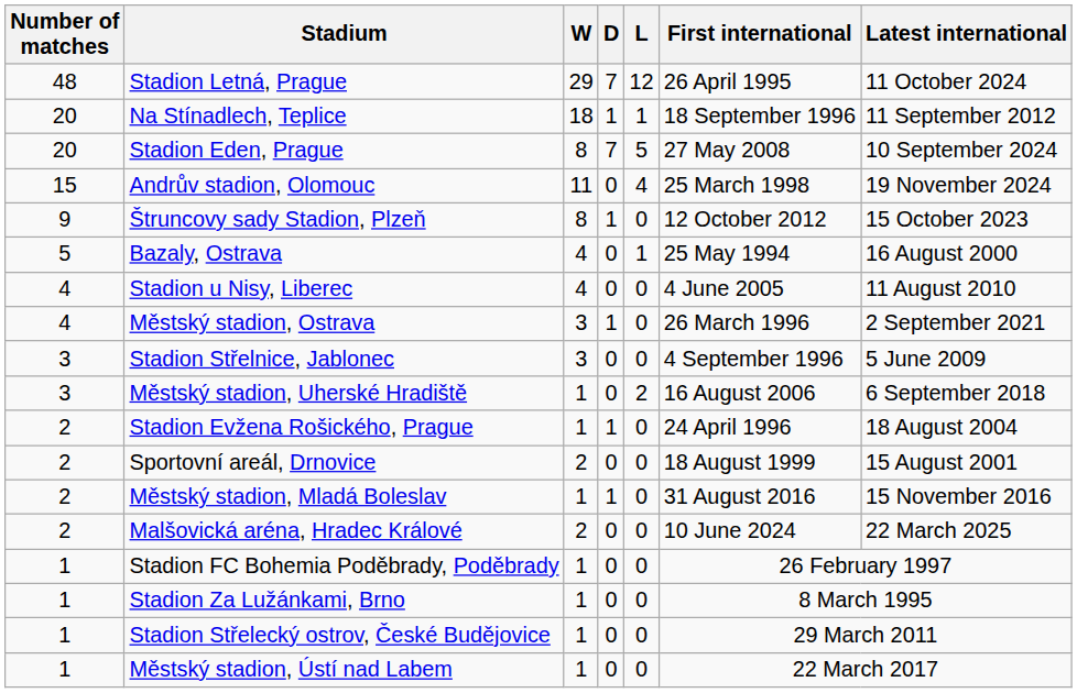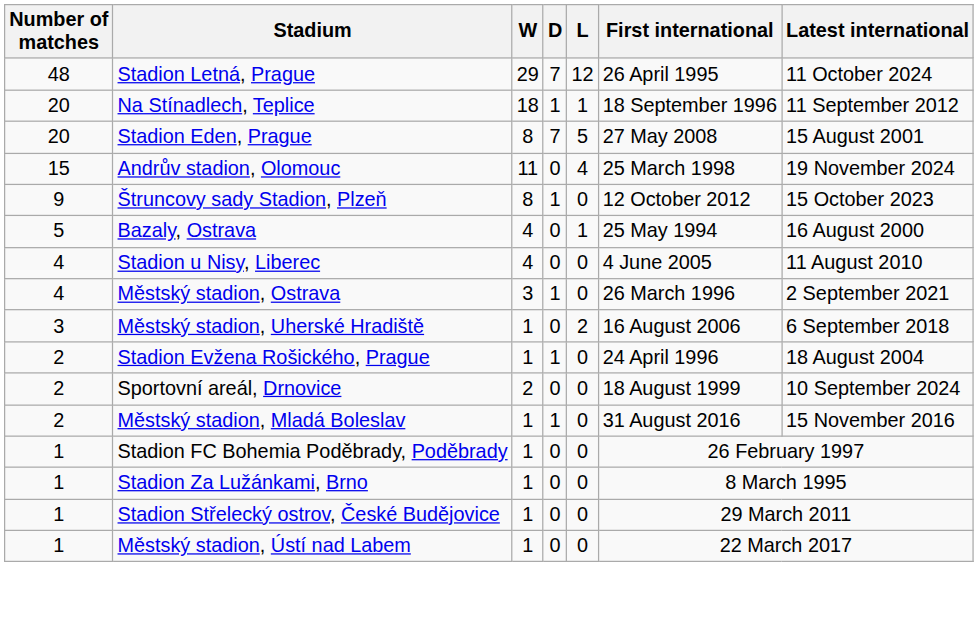 <table class="wikitable" style="text-align:left;">
 <tr>
 <th>Number of<br>matches</th>
 <th>Stadium</th>
 <th>W</th>
 <th>D</th>
 <th>L</th>
 <th>First international</th>
 <th>Latest international</th>
 </tr>
 <tr>
 <td align=center>48</td>
 <td><a href='#'>Stadion Letná</a>, <a href='#'>Prague</a></td>
 <td align=center>29</td>
 <td align=center>7</td>
 <td align=center>12</td>
 <td>26 April 1995</td>
 <td>11 October 2024</td>
 </tr>
 <tr>
 <td align=center>20</td>
 <td><a href='#'>Na Stínadlech</a>, <a href='#'>Teplice</a></td>
 <td align=center>18</td>
 <td align=center>1</td>
 <td align=center>1</td>
 <td>18 September 1996</td>
 <td>11 September 2012</td>
 </tr>
 <tr>
 <td align=center>20</td>
 <td><a href='#'>Stadion Eden</a>, <a href='#'>Prague</a></td>
 <td align=center>8</td>
 <td align=center>7</td>
 <td align=center>5</td>
 <td>27 May 2008</td>
-<td>10 September 2024</td>
+<td>15 August 2001</td>
 </tr>
 <tr>
 <td align=center>15</td>
 <td><a href='#'>Andrův stadion</a>, <a href='#'>Olomouc</a></td>
 <td align=center>11</td>
 <td align=center>0</td>
 <td align=center>4</td>
 <td>25 March 1998</td>
 <td>19 November 2024</td>
 </tr>
 <tr>
 <td align=center>9</td>
 <td><a href='#'>Štruncovy sady Stadion</a>, <a href='#'>Plzeň</a></td>
 <td align=center>8</td>
 <td align=center>1</td>
 <td align=center>0</td>
 <td>12 October 2012</td>
 <td>15 October 2023</td>
 </tr>
 <tr>
 <td align=center>5</td>
 <td><a href='#'>Bazaly</a>, <a href='#'>Ostrava</a></td>
 <td align=center>4</td>
 <td align=center>0</td>
 <td align=center>1</td>
 <td>25 May 1994</td>
 <td>16 August 2000</td>
 </tr>
 <tr>
 <td align=center>4</td>
 <td><a href='#'>Stadion u Nisy</a>, <a href='#'>Liberec</a></td>
 <td align=center>4</td>
 <td align=center>0</td>
 <td align=center>0</td>
 <td>4 June 2005</td>
 <td>11 August 2010</td>
 </tr>
 <tr>
 <td align=center>4</td>
 <td><a href='#'>Městský stadion</a>, <a href='#'>Ostrava</a></td>
 <td align=center>3</td>
 <td align=center>1</td>
 <td align=center>0</td>
 <td>26 March 1996</td>
 <td>2 September 2021</td>
 </tr>
 <tr>
 <td align=center>3</td>
-<td><a href='#'>Stadion Střelnice</a>, <a href='#'>Jablonec</a></td>
-<td align=center>3</td>
-<td align=center>0</td>
-<td align=center>0</td>
-<td>4 September 1996</td>
-<td>5 June 2009</td>
-</tr>
-<tr>
-<td align=center>3</td>
 <td><a href='#'>Městský stadion</a>, <a href='#'>Uherské Hradiště</a></td>
 <td align=center>1</td>
 <td align=center>0</td>
 <td align=center>2</td>
 <td>16 August 2006</td>
 <td>6 September 2018</td>
 </tr>
 <tr>
 <td align=center>2</td>
 <td><a href='#'>Stadion Evžena Rošického</a>, <a href='#'>Prague</a></td>
 <td align=center>1</td>
 <td align=center>1</td>
 <td align=center>0</td>
 <td>24 April 1996</td>
 <td>18 August 2004</td>
 </tr>
 <tr>
 <td align=center>2</td>
 <td>Sportovní areál, <a href='#'>Drnovice</a></td>
 <td align=center>2</td>
 <td align=center>0</td>
 <td align=center>0</td>
 <td>18 August 1999</td>
-<td>15 August 2001</td>
+<td>10 September 2024</td>
 </tr>
 <tr>
 <td align=center>2</td>
 <td><a href='#'>Městský stadion</a>, <a href='#'>Mladá Boleslav</a></td>
 <td align=center>1</td>
 <td align=center>1</td>
 <td align=center>0</td>
 <td>31 August 2016</td>
 <td>15 November 2016</td>
-</tr>
-<tr>
-<td align=center>2</td>
-<td><a href='#'>Malšovická aréna</a>, <a href='#'>Hradec Králové</a></td>
-<td align=center>2</td>
-<td align=center>0</td>
-<td align=center>0</td>
-<td>10 June 2024</td>
-<td>22 March 2025</td>
 </tr>
 <tr>
 <td align=center>1</td>
 <td>Stadion FC Bohemia Poděbrady, <a href='#'>Poděbrady</a></td>
 <td align=center>1</td>
 <td align=center>0</td>
 <td align=center>0</td>
 <td colspan="2" style="text-align:center;">26 February 1997</td>
 </tr>
 <tr>
 <td align=center>1</td>
 <td><a href='#'>Stadion Za Lužánkami</a>, <a href='#'>Brno</a></td>
 <td align=center>1</td>
 <td align=center>0</td>
 <td align=center>0</td>
 <td colspan="2" style="text-align:center;">8 March 1995</td>
 </tr>
 <tr>
 <td align=center>1</td>
 <td><a href='#'>Stadion Střelecký ostrov</a>, <a href='#'>České Budějovice</a></td>
 <td align=center>1</td>
 <td align=center>0</td>
 <td align=center>0</td>
 <td colspan="2" style="text-align:center;">29 March 2011</td>
 </tr>
 <tr>
 <td align=center>1</td>
 <td><a href='#'>Městský stadion</a>, <a href='#'>Ústí nad Labem</a></td>
 <td align=center>1</td>
 <td align=center>0</td>
 <td align=center>0</td>
 <td colspan="2" style="text-align:center;">22 March 2017</td>
 </tr>
 </table>
